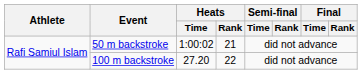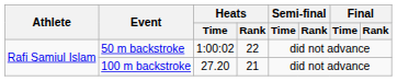 <table class=wikitable style=font-size:90%;text-align:center>
 <tr>
 <th rowspan="2">Athlete</th>
 <th rowspan="2">Event</th>
 <th colspan="2">Heats</th>
 <th colspan="2">Semi-final</th>
 <th colspan="2">Final</th>
 </tr>
 <tr style="font-size:95%">
 <th>Time</th>
 <th>Rank</th>
 <th>Time</th>
 <th>Rank</th>
 <th>Time</th>
 <th>Rank</th>
 </tr>
 <tr>
 <td align=left rowspan=3><a href='#'>Rafi Samiul Islam</a></td>
 <td align=left><a href='#'>50 m backstroke</a></td>
 <td>1:00:02</td>
-<td>21</td>
+<td>22</td>
 <td colspan=4>did not advance</td>
 </tr>
 <tr>
 <td align=left><a href='#'>100 m backstroke</a></td>
 <td>27.20</td>
-<td>22</td>
+<td>21</td>
 <td colspan=4>did not advance</td>
 </tr>
 </table>
